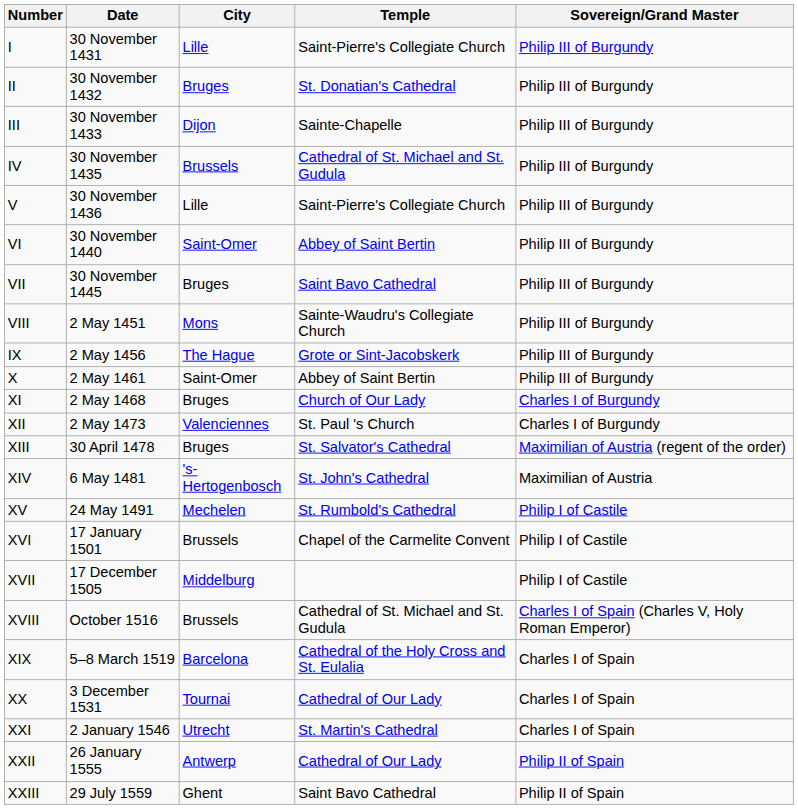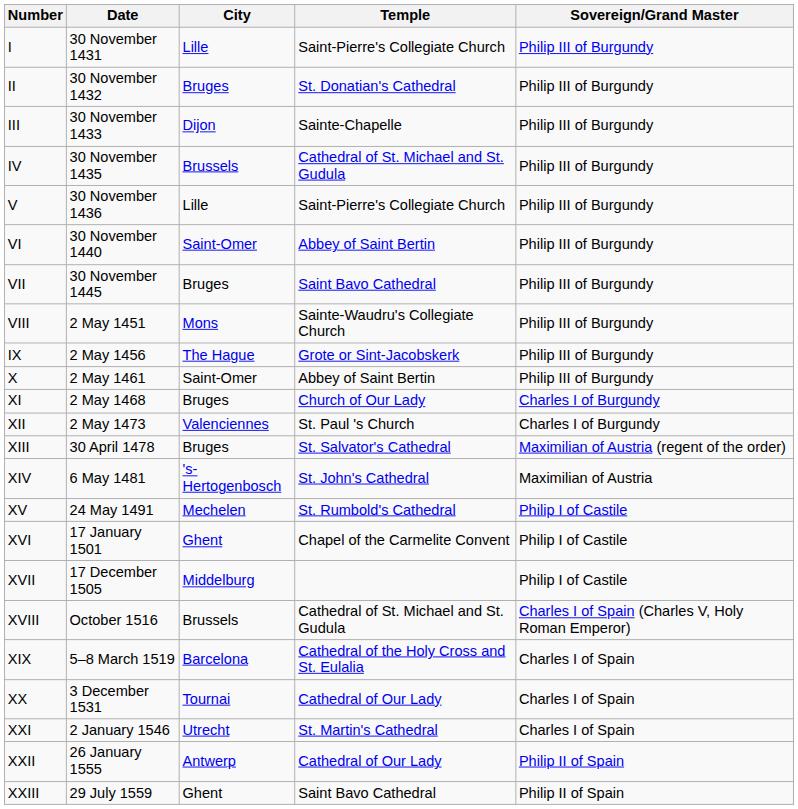 <table class="wikitable">
 <tr>
 <th>Number</th>
 <th>Date</th>
 <th>City</th>
 <th>Temple</th>
 <th>Sovereign/Grand Master</th>
 </tr>
 <tr>
 <td>I</td>
 <td>30 November 1431</td>
 <td><a href='#'>Lille</a></td>
 <td>Saint-Pierre's Collegiate Church</td>
 <td><a href='#'>Philip III of Burgundy</a></td>
 </tr>
 <tr>
 <td>II</td>
 <td>30 November 1432</td>
 <td><a href='#'>Bruges</a></td>
 <td><a href='#'>St. Donatian's Cathedral</a></td>
 <td>Philip III of Burgundy</td>
 </tr>
 <tr>
 <td>III</td>
 <td>30 November 1433</td>
 <td><a href='#'>Dijon</a></td>
 <td>Sainte-Chapelle</td>
 <td>Philip III of Burgundy</td>
 </tr>
 <tr>
 <td>IV</td>
 <td>30 November 1435</td>
 <td><a href='#'>Brussels</a></td>
 <td><a href='#'>Cathedral of St. Michael and St. Gudula</a></td>
 <td>Philip III of Burgundy</td>
 </tr>
 <tr>
 <td>V</td>
 <td>30 November 1436</td>
 <td>Lille</td>
 <td>Saint-Pierre's Collegiate Church</td>
 <td>Philip III of Burgundy</td>
 </tr>
 <tr>
 <td>VI</td>
 <td>30 November 1440</td>
 <td><a href='#'>Saint-Omer</a></td>
 <td><a href='#'>Abbey of Saint Bertin</a></td>
 <td>Philip III of Burgundy</td>
 </tr>
 <tr>
 <td>VII</td>
 <td>30 November 1445</td>
 <td>Bruges</td>
 <td><a href='#'>Saint Bavo Cathedral</a></td>
 <td>Philip III of Burgundy</td>
 </tr>
 <tr>
 <td>VIII</td>
 <td>2 May 1451</td>
 <td><a href='#'>Mons</a></td>
 <td>Sainte-Waudru's Collegiate Church</td>
 <td>Philip III of Burgundy</td>
 </tr>
 <tr>
 <td>IX</td>
 <td>2 May 1456</td>
 <td><a href='#'>The Hague</a></td>
 <td><a href='#'>Grote or Sint-Jacobskerk</a></td>
 <td>Philip III of Burgundy</td>
 </tr>
 <tr>
 <td>X</td>
 <td>2 May 1461</td>
 <td>Saint-Omer</td>
 <td>Abbey of Saint Bertin</td>
 <td>Philip III of Burgundy</td>
 </tr>
 <tr>
 <td>XI</td>
 <td>2 May 1468</td>
 <td>Bruges</td>
 <td><a href='#'>Church of Our Lady</a></td>
 <td><a href='#'>Charles I of Burgundy</a></td>
 </tr>
 <tr>
 <td>XII</td>
 <td>2 May 1473</td>
 <td><a href='#'>Valenciennes</a></td>
 <td>St. Paul 's Church</td>
 <td>Charles I of Burgundy</td>
 </tr>
 <tr>
 <td>XIII</td>
 <td>30 April 1478</td>
 <td>Bruges</td>
 <td><a href='#'>St. Salvator's Cathedral</a></td>
 <td><a href='#'>Maximilian of Austria</a> (regent of the order)</td>
 </tr>
 <tr>
 <td>XIV</td>
 <td>6 May 1481</td>
 <td><a href='#'>'s-Hertogenbosch</a></td>
 <td><a href='#'>St. John's Cathedral</a></td>
 <td>Maximilian of Austria</td>
 </tr>
 <tr>
 <td>XV</td>
 <td>24 May 1491</td>
 <td><a href='#'>Mechelen</a></td>
 <td><a href='#'>St. Rumbold's Cathedral</a></td>
 <td><a href='#'>Philip I of Castile</a></td>
 </tr>
 <tr>
 <td>XVI</td>
 <td>17 January 1501</td>
-<td>Brussels</td>
+<td><a href='#'>Ghent</a></td>
 <td>Chapel of the Carmelite Convent</td>
 <td>Philip I of Castile</td>
 </tr>
 <tr>
 <td>XVII</td>
 <td>17 December 1505</td>
 <td><a href='#'>Middelburg</a></td>
 <td></td>
 <td>Philip I of Castile</td>
 </tr>
 <tr>
 <td>XVIII</td>
 <td>October 1516</td>
 <td>Brussels</td>
 <td>Cathedral of St. Michael and St. Gudula</td>
 <td><a href='#'>Charles I of Spain</a> (Charles V, Holy Roman Emperor)</td>
 </tr>
 <tr>
 <td>XIX</td>
 <td>5–8 March 1519</td>
 <td><a href='#'>Barcelona</a></td>
 <td><a href='#'>Cathedral of the Holy Cross and St. Eulalia</a></td>
 <td>Charles I of Spain</td>
 </tr>
 <tr>
 <td>XX</td>
 <td>3 December 1531</td>
 <td><a href='#'>Tournai</a></td>
 <td><a href='#'>Cathedral of Our Lady</a></td>
 <td>Charles I of Spain</td>
 </tr>
 <tr>
 <td>XXI</td>
 <td>2 January 1546</td>
 <td><a href='#'>Utrecht</a></td>
 <td><a href='#'>St. Martin's Cathedral</a></td>
 <td>Charles I of Spain</td>
 </tr>
 <tr>
 <td>XXII</td>
 <td>26 January 1555</td>
 <td><a href='#'>Antwerp</a></td>
 <td><a href='#'>Cathedral of Our Lady</a></td>
 <td><a href='#'>Philip II of Spain</a></td>
 </tr>
 <tr>
 <td>XXIII</td>
 <td>29 July 1559</td>
 <td>Ghent</td>
 <td>Saint Bavo Cathedral</td>
 <td>Philip II of Spain</td>
 </tr>
 </table>
